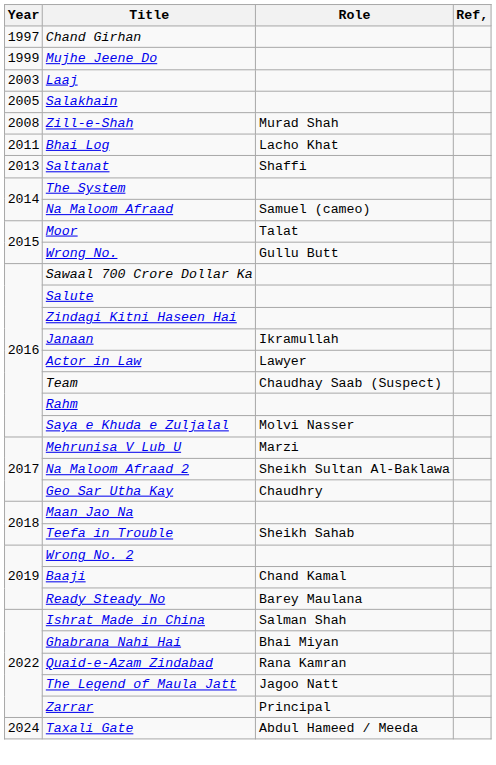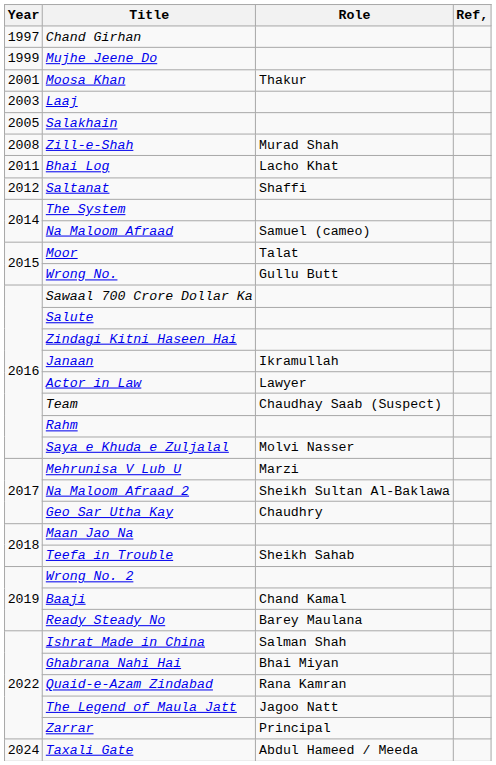 <table class="wikitable">
 <tr>
 <th>Year</th>
 <th>Title</th>
 <th>Role</th>
 <th>Ref,</th>
 </tr>
 <tr>
 <td>1997</td>
 <td><em>Chand Girhan</em></td>
 <td></td>
 <td></td>
 </tr>
 <tr>
 <td>1999</td>
 <td><em><a href='#'>Mujhe Jeene Do</a></em></td>
 <td></td>
+<td></td>
+</tr>
+<tr>
+<td>2001</td>
+<td><em><a href='#'>Moosa Khan</a></em></td>
+<td>Thakur</td>
 <td></td>
 </tr>
 <tr>
 <td>2003</td>
 <td><em><a href='#'>Laaj</a></em></td>
 <td></td>
 <td></td>
 </tr>
 <tr>
 <td>2005</td>
 <td><em><a href='#'>Salakhain</a></em></td>
 <td></td>
 <td></td>
 </tr>
 <tr>
 <td>2008</td>
 <td><em><a href='#'>Zill-e-Shah</a></em></td>
 <td>Murad Shah</td>
 <td></td>
 </tr>
 <tr>
 <td>2011</td>
 <td><em><a href='#'>Bhai Log</a></em></td>
 <td>Lacho Khat</td>
 <td></td>
 </tr>
 <tr>
-<td>2013</td>
+<td>2012</td>
 <td><em><a href='#'>Saltanat</a></em></td>
 <td>Shaffi</td>
 <td></td>
 </tr>
 <tr>
 <td rowspan=2>2014</td>
 <td><em><a href='#'>The System</a></em></td>
 <td></td>
 <td></td>
 </tr>
 <tr>
 <td><em><a href='#'>Na Maloom Afraad</a></em></td>
 <td>Samuel (cameo)</td>
 <td></td>
 </tr>
 <tr>
 <td rowspan=2>2015</td>
 <td><em><a href='#'>Moor</a></em></td>
 <td>Talat</td>
 <td></td>
 </tr>
 <tr>
 <td><em><a href='#'>Wrong No.</a></em></td>
 <td>Gullu Butt</td>
 <td></td>
 </tr>
 <tr>
 <td rowspan=8>2016</td>
 <td><em>Sawaal 700 Crore Dollar Ka</em></td>
 <td></td>
 <td></td>
 </tr>
 <tr>
 <td><em><a href='#'>Salute</a></em></td>
 <td></td>
 <td></td>
 </tr>
 <tr>
 <td><em><a href='#'>Zindagi Kitni Haseen Hai</a></em></td>
 <td></td>
 <td></td>
 </tr>
 <tr>
 <td><em><a href='#'>Janaan</a></em></td>
 <td>Ikramullah</td>
 <td></td>
 </tr>
 <tr>
 <td><em><a href='#'>Actor in Law</a></em></td>
 <td>Lawyer</td>
 <td></td>
 </tr>
 <tr>
 <td><em>Team</em></td>
 <td>Chaudhay Saab (Suspect)</td>
 <td></td>
 </tr>
 <tr>
 <td><em><a href='#'>Rahm</a> </em></td>
 <td></td>
 <td></td>
 </tr>
 <tr>
 <td><em><a href='#'>Saya e Khuda e Zuljalal</a></em></td>
 <td>Molvi Nasser</td>
 <td></td>
 </tr>
 <tr>
 <td rowspan="3">2017</td>
 <td><em><a href='#'>Mehrunisa V Lub U</a></em></td>
 <td>Marzi</td>
 <td></td>
 </tr>
 <tr>
 <td><em><a href='#'>Na Maloom Afraad 2</a></em></td>
 <td>Sheikh Sultan Al-Baklawa</td>
 <td></td>
 </tr>
 <tr>
 <td><em><a href='#'>Geo Sar Utha Kay</a></em></td>
 <td>Chaudhry</td>
 <td></td>
 </tr>
 <tr>
 <td rowspan="2">2018</td>
 <td><em><a href='#'>Maan Jao Na</a></em></td>
 <td></td>
 <td></td>
 </tr>
 <tr>
 <td><em><a href='#'>Teefa in Trouble</a></em></td>
 <td>Sheikh Sahab</td>
 <td></td>
 </tr>
 <tr>
 <td rowspan="3">2019</td>
 <td><em><a href='#'>Wrong No. 2</a></em></td>
 <td></td>
 <td></td>
 </tr>
 <tr>
 <td><em><a href='#'>Baaji</a></em></td>
 <td>Chand Kamal</td>
 <td></td>
 </tr>
 <tr>
 <td><em><a href='#'>Ready Steady No</a></em></td>
 <td>Barey Maulana</td>
 <td></td>
 </tr>
 <tr>
 <td rowspan="5">2022</td>
 <td><em><a href='#'>Ishrat Made in China</a></em></td>
 <td>Salman Shah</td>
 <td></td>
 </tr>
 <tr>
 <td><em><a href='#'>Ghabrana Nahi Hai</a></em></td>
 <td>Bhai Miyan</td>
 <td></td>
 </tr>
 <tr>
 <td><em><a href='#'>Quaid-e-Azam Zindabad</a></em></td>
 <td>Rana Kamran</td>
 <td></td>
 </tr>
 <tr>
 <td><em><a href='#'>The Legend of Maula Jatt</a></em></td>
 <td>Jagoo Natt</td>
 <td></td>
 </tr>
 <tr>
 <td><em><a href='#'>Zarrar</a></em></td>
 <td>Principal</td>
 <td></td>
 </tr>
 <tr>
 <td>2024</td>
 <td><em><a href='#'>Taxali Gate</a></em></td>
 <td>Abdul Hameed / Meeda</td>
 <td></td>
 </tr>
 </table>
